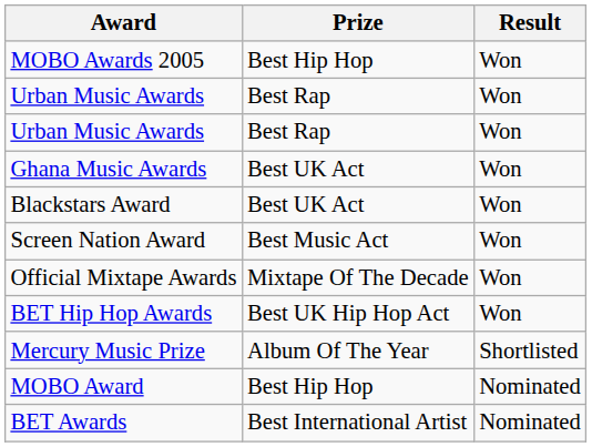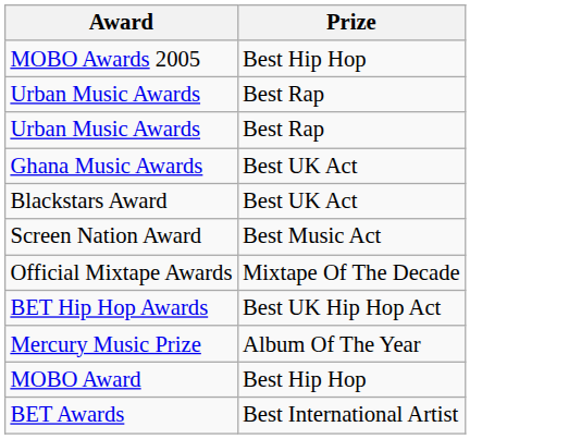 <table class="wikitable">
 <tr>
 <th>Award</th>
 <th>Prize</th>
-<th>Result</th>
 </tr>
 <tr>
 <td><a href='#'>MOBO Awards</a> 2005</td>
 <td>Best Hip Hop</td>
-<td>Won</td>
 </tr>
 <tr>
 <td><a href='#'>Urban Music Awards</a></td>
 <td>Best Rap</td>
-<td>Won</td>
 </tr>
 <tr>
 <td><a href='#'>Urban Music Awards</a></td>
 <td>Best Rap</td>
-<td>Won</td>
 </tr>
 <tr>
 <td><a href='#'>Ghana Music Awards</a></td>
 <td>Best UK Act</td>
-<td>Won</td>
 </tr>
 <tr>
 <td>Blackstars Award</td>
 <td>Best UK Act</td>
-<td>Won</td>
 </tr>
 <tr>
 <td>Screen Nation Award</td>
 <td>Best Music Act</td>
-<td>Won</td>
 </tr>
 <tr>
 <td>Official Mixtape Awards</td>
 <td>Mixtape Of The Decade</td>
-<td>Won</td>
 </tr>
 <tr>
 <td><a href='#'>BET Hip Hop Awards</a></td>
 <td>Best UK Hip Hop Act</td>
-<td>Won</td>
 </tr>
 <tr>
 <td><a href='#'>Mercury Music Prize</a></td>
 <td>Album Of The Year</td>
-<td>Shortlisted</td>
 </tr>
 <tr>
 <td><a href='#'>MOBO Award</a></td>
 <td>Best Hip Hop</td>
-<td>Nominated</td>
 </tr>
 <tr>
 <td><a href='#'>BET Awards</a></td>
 <td>Best International Artist</td>
-<td>Nominated</td>
 </tr>
 </table>
